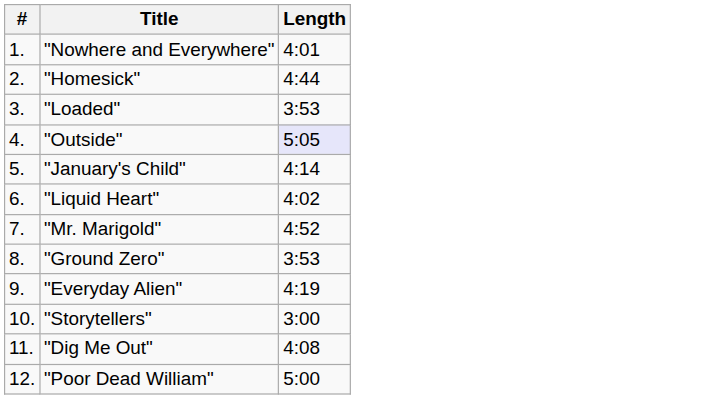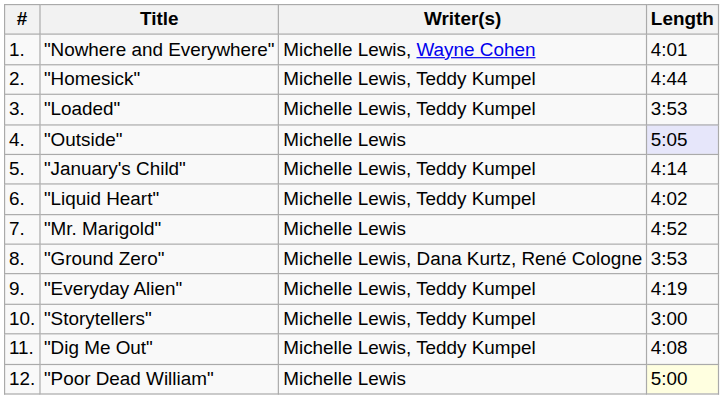 <table class="wikitable">
 <tr>
 <th bgcolor="#ebf5ff">#</th>
 <th bgcolor="#ebf5ff">Title</th>
+<th bgcolor="#ebf5ff">Writer(s)</th>
 <th bgcolor="#ebf5ff">Length</th>
 </tr>
 <tr>
 <td>1.</td>
 <td>"Nowhere and Everywhere"</td>
+<td>Michelle Lewis, <a href='#'>Wayne Cohen</a></td>
 <td>4:01</td>
 </tr>
 <tr>
 <td>2.</td>
 <td>"Homesick"</td>
+<td>Michelle Lewis, Teddy Kumpel</td>
 <td>4:44</td>
 </tr>
 <tr>
 <td>3.</td>
 <td>"Loaded"</td>
+<td>Michelle Lewis, Teddy Kumpel</td>
 <td>3:53</td>
 </tr>
 <tr>
 <td>4.</td>
 <td>"Outside"</td>
+<td>Michelle Lewis</td>
 <td style="background: lavender;">5:05</td>
 </tr>
 <tr>
 <td>5.</td>
 <td>"January's Child"</td>
+<td>Michelle Lewis, Teddy Kumpel</td>
 <td>4:14</td>
 </tr>
 <tr>
 <td>6.</td>
 <td>"Liquid Heart"</td>
+<td>Michelle Lewis, Teddy Kumpel</td>
 <td>4:02</td>
 </tr>
 <tr>
 <td>7.</td>
 <td>"Mr. Marigold"</td>
+<td>Michelle Lewis</td>
 <td>4:52</td>
 </tr>
 <tr>
 <td>8.</td>
 <td>"Ground Zero"</td>
+<td>Michelle Lewis, Dana Kurtz, René Cologne</td>
 <td>3:53</td>
 </tr>
 <tr>
 <td>9.</td>
 <td>"Everyday Alien"</td>
+<td>Michelle Lewis, Teddy Kumpel</td>
 <td>4:19</td>
 </tr>
 <tr>
 <td>10.</td>
 <td>"Storytellers"</td>
+<td>Michelle Lewis, Teddy Kumpel</td>
 <td>3:00</td>
 </tr>
 <tr>
 <td>11.</td>
 <td>"Dig Me Out"</td>
+<td>Michelle Lewis, Teddy Kumpel</td>
 <td>4:08</td>
 </tr>
 <tr>
 <td>12.</td>
 <td>"Poor Dead William"</td>
-<td>5:00</td>
+<td>Michelle Lewis</td>
+<td style="background: lightyellow;">5:00</td>
 </tr>
 </table>
